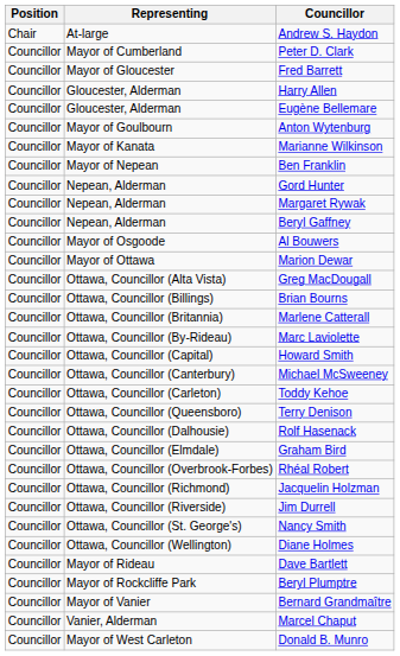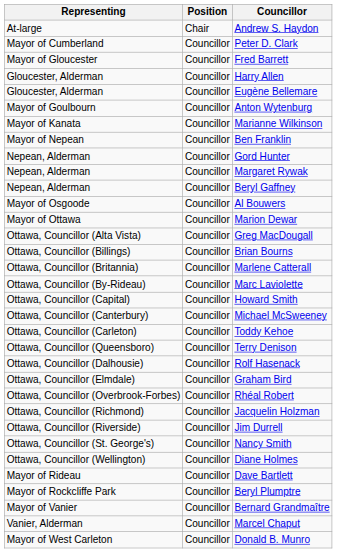 <table class="wikitable">
 <tr>
+<th>Representing</th>
 <th>Position</th>
-<th>Representing</th>
 <th>Councillor</th>
 </tr>
 <tr>
+<td>At-large</td>
 <td>Chair</td>
-<td>At-large</td>
 <td><a href='#'>Andrew S. Haydon</a></td>
 </tr>
 <tr>
+<td>Mayor of Cumberland</td>
 <td>Councillor</td>
-<td>Mayor of Cumberland</td>
 <td><a href='#'>Peter D. Clark</a></td>
 </tr>
 <tr>
+<td>Mayor of Gloucester</td>
 <td>Councillor</td>
-<td>Mayor of Gloucester</td>
 <td><a href='#'>Fred Barrett</a></td>
 </tr>
 <tr>
+<td>Gloucester, Alderman</td>
 <td>Councillor</td>
-<td>Gloucester, Alderman</td>
 <td><a href='#'>Harry Allen</a></td>
 </tr>
 <tr>
+<td>Gloucester, Alderman</td>
 <td>Councillor</td>
-<td>Gloucester, Alderman</td>
 <td><a href='#'>Eugène Bellemare</a></td>
 </tr>
 <tr>
+<td>Mayor of Goulbourn</td>
 <td>Councillor</td>
-<td>Mayor of Goulbourn</td>
 <td><a href='#'>Anton Wytenburg</a></td>
 </tr>
 <tr>
+<td>Mayor of Kanata</td>
 <td>Councillor</td>
-<td>Mayor of Kanata</td>
 <td><a href='#'>Marianne Wilkinson</a></td>
 </tr>
 <tr>
+<td>Mayor of Nepean</td>
 <td>Councillor</td>
-<td>Mayor of Nepean</td>
 <td><a href='#'>Ben Franklin</a></td>
 </tr>
 <tr>
+<td>Nepean, Alderman</td>
 <td>Councillor</td>
-<td>Nepean, Alderman</td>
 <td><a href='#'>Gord Hunter</a></td>
 </tr>
 <tr>
+<td>Nepean, Alderman</td>
 <td>Councillor</td>
-<td>Nepean, Alderman</td>
 <td><a href='#'>Margaret Rywak</a></td>
 </tr>
 <tr>
+<td>Nepean, Alderman</td>
 <td>Councillor</td>
-<td>Nepean, Alderman</td>
 <td><a href='#'>Beryl Gaffney</a></td>
 </tr>
 <tr>
+<td>Mayor of Osgoode</td>
 <td>Councillor</td>
-<td>Mayor of Osgoode</td>
 <td><a href='#'>Al Bouwers</a></td>
 </tr>
 <tr>
+<td>Mayor of Ottawa</td>
 <td>Councillor</td>
-<td>Mayor of Ottawa</td>
 <td><a href='#'>Marion Dewar</a></td>
 </tr>
 <tr>
+<td>Ottawa, Councillor (Alta Vista)</td>
 <td>Councillor</td>
-<td>Ottawa, Councillor (Alta Vista)</td>
 <td><a href='#'>Greg MacDougall</a></td>
 </tr>
 <tr>
+<td>Ottawa, Councillor (Billings)</td>
 <td>Councillor</td>
-<td>Ottawa, Councillor (Billings)</td>
 <td><a href='#'>Brian Bourns</a></td>
 </tr>
 <tr>
+<td>Ottawa, Councillor (Britannia)</td>
 <td>Councillor</td>
-<td>Ottawa, Councillor (Britannia)</td>
 <td><a href='#'>Marlene Catterall</a></td>
 </tr>
 <tr>
+<td>Ottawa, Councillor (By-Rideau)</td>
 <td>Councillor</td>
-<td>Ottawa, Councillor (By-Rideau)</td>
 <td><a href='#'>Marc Laviolette</a></td>
 </tr>
 <tr>
+<td>Ottawa, Councillor (Capital)</td>
 <td>Councillor</td>
-<td>Ottawa, Councillor (Capital)</td>
 <td><a href='#'>Howard Smith</a></td>
 </tr>
 <tr>
+<td>Ottawa, Councillor (Canterbury)</td>
 <td>Councillor</td>
-<td>Ottawa, Councillor (Canterbury)</td>
 <td><a href='#'>Michael McSweeney</a></td>
 </tr>
 <tr>
+<td>Ottawa, Councillor (Carleton)</td>
 <td>Councillor</td>
-<td>Ottawa, Councillor (Carleton)</td>
 <td><a href='#'>Toddy Kehoe</a></td>
 </tr>
 <tr>
+<td>Ottawa, Councillor (Queensboro)</td>
 <td>Councillor</td>
-<td>Ottawa, Councillor (Queensboro)</td>
 <td><a href='#'>Terry Denison</a></td>
 </tr>
 <tr>
+<td>Ottawa, Councillor (Dalhousie)</td>
 <td>Councillor</td>
-<td>Ottawa, Councillor (Dalhousie)</td>
 <td><a href='#'>Rolf Hasenack</a></td>
 </tr>
 <tr>
+<td>Ottawa, Councillor (Elmdale)</td>
 <td>Councillor</td>
-<td>Ottawa, Councillor (Elmdale)</td>
 <td><a href='#'>Graham Bird</a></td>
 </tr>
 <tr>
+<td>Ottawa, Councillor (Overbrook-Forbes)</td>
 <td>Councillor</td>
-<td>Ottawa, Councillor (Overbrook-Forbes)</td>
 <td><a href='#'>Rhéal Robert</a></td>
 </tr>
 <tr>
+<td>Ottawa, Councillor (Richmond)</td>
 <td>Councillor</td>
-<td>Ottawa, Councillor (Richmond)</td>
 <td><a href='#'>Jacquelin Holzman</a></td>
 </tr>
 <tr>
+<td>Ottawa, Councillor (Riverside)</td>
 <td>Councillor</td>
-<td>Ottawa, Councillor (Riverside)</td>
 <td><a href='#'>Jim Durrell</a></td>
 </tr>
 <tr>
+<td>Ottawa, Councillor (St. George's)</td>
 <td>Councillor</td>
-<td>Ottawa, Councillor (St. George's)</td>
 <td><a href='#'>Nancy Smith</a></td>
 </tr>
 <tr>
+<td>Ottawa, Councillor (Wellington)</td>
 <td>Councillor</td>
-<td>Ottawa, Councillor (Wellington)</td>
 <td><a href='#'>Diane Holmes</a></td>
 </tr>
 <tr>
+<td>Mayor of Rideau</td>
 <td>Councillor</td>
-<td>Mayor of Rideau</td>
 <td><a href='#'>Dave Bartlett</a></td>
 </tr>
 <tr>
+<td>Mayor of Rockcliffe Park</td>
 <td>Councillor</td>
-<td>Mayor of Rockcliffe Park</td>
 <td><a href='#'>Beryl Plumptre</a></td>
 </tr>
 <tr>
+<td>Mayor of Vanier</td>
 <td>Councillor</td>
-<td>Mayor of Vanier</td>
 <td><a href='#'>Bernard Grandmaître</a></td>
 </tr>
 <tr>
+<td>Vanier, Alderman</td>
 <td>Councillor</td>
-<td>Vanier, Alderman</td>
 <td><a href='#'>Marcel Chaput</a></td>
 </tr>
 <tr>
+<td>Mayor of West Carleton</td>
 <td>Councillor</td>
-<td>Mayor of West Carleton</td>
 <td><a href='#'>Donald B. Munro</a></td>
 </tr>
 </table>
